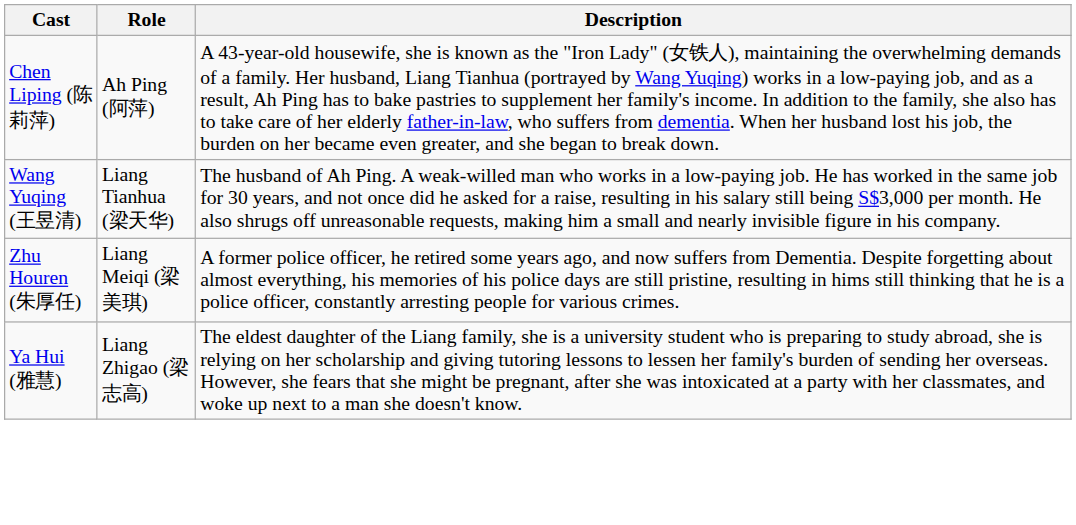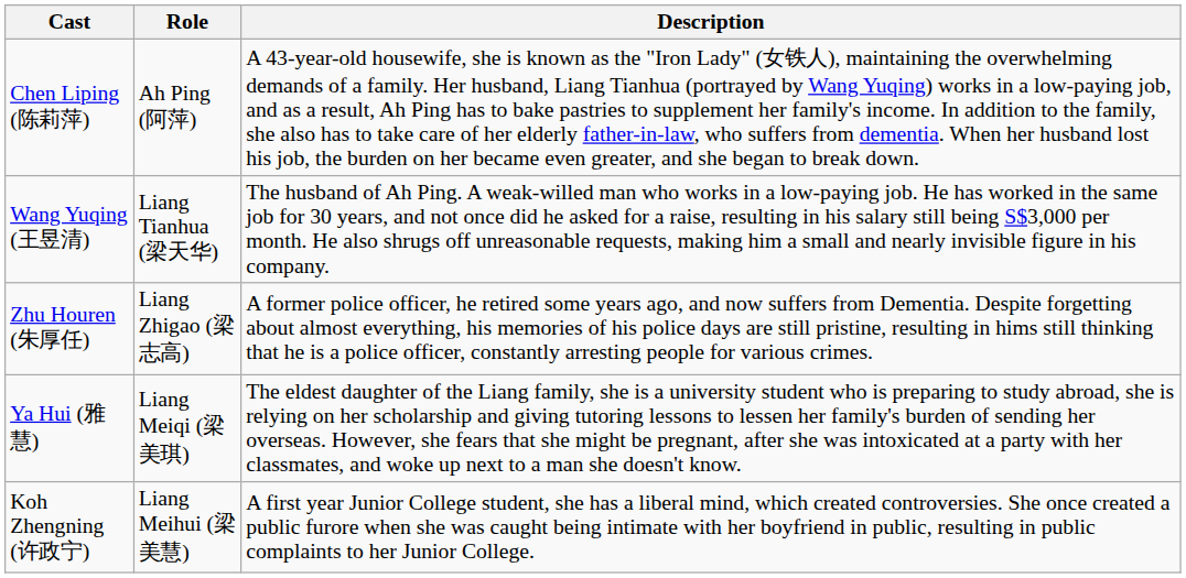 <table class="wikitable">
 <tr>
 <th>Cast</th>
 <th>Role</th>
 <th>Description</th>
 </tr>
 <tr>
 <td><a href='#'>Chen Liping</a> (陈莉萍)</td>
 <td>Ah Ping (阿萍)</td>
 <td>A 43-year-old housewife, she is known as the "Iron Lady" (女铁人), maintaining the overwhelming demands of a family. Her husband, Liang Tianhua (portrayed by <a href='#'>Wang Yuqing</a>) works in a low-paying job, and as a result, Ah Ping has to bake pastries to supplement her family's income. In addition to the family, she also has to take care of her elderly <a href='#'>father-in-law</a>, who suffers from <a href='#'>dementia</a>. When her husband lost his job, the burden on her became even greater, and she began to break down.</td>
 </tr>
 <tr>
 <td><a href='#'>Wang Yuqing</a> (王昱清)</td>
 <td>Liang Tianhua (梁天华)</td>
 <td>The husband of Ah Ping. A weak-willed man who works in a low-paying job. He has worked in the same job for 30 years, and not once did he asked for a raise, resulting in his salary still being <a href='#'>S$</a>3,000 per month. He also shrugs off unreasonable requests, making him a small and nearly invisible figure in his company.</td>
 </tr>
 <tr>
 <td><a href='#'>Zhu Houren</a> (朱厚任)</td>
-<td>Liang Meiqi (梁美琪)</td>
+<td>Liang Zhigao (梁志高)</td>
 <td>A former police officer, he retired some years ago, and now suffers from Dementia. Despite forgetting about almost everything, his memories of his police days are still pristine, resulting in hims still thinking that he is a police officer, constantly arresting people for various crimes.</td>
 </tr>
 <tr>
 <td><a href='#'>Ya Hui</a> (雅慧)</td>
-<td>Liang Zhigao (梁志高)</td>
+<td>Liang Meiqi (梁美琪)</td>
 <td>The eldest daughter of the Liang family, she is a university student who is preparing to study abroad, she is relying on her scholarship and giving tutoring lessons to lessen her family's burden of sending her overseas. However, she fears that she might be pregnant, after she was intoxicated at a party with her classmates, and woke up next to a man she doesn't know.</td>
 </tr>
+<tr>
+<td>Koh Zhengning (许政宁)</td>
+<td>Liang Meihui (梁美慧)</td>
+<td>A first year Junior College student, she has a liberal mind, which created controversies. She once created a public furore when she was caught being intimate with her boyfriend in public, resulting in public complaints to her Junior College.</td>
+</tr>
 </table>
